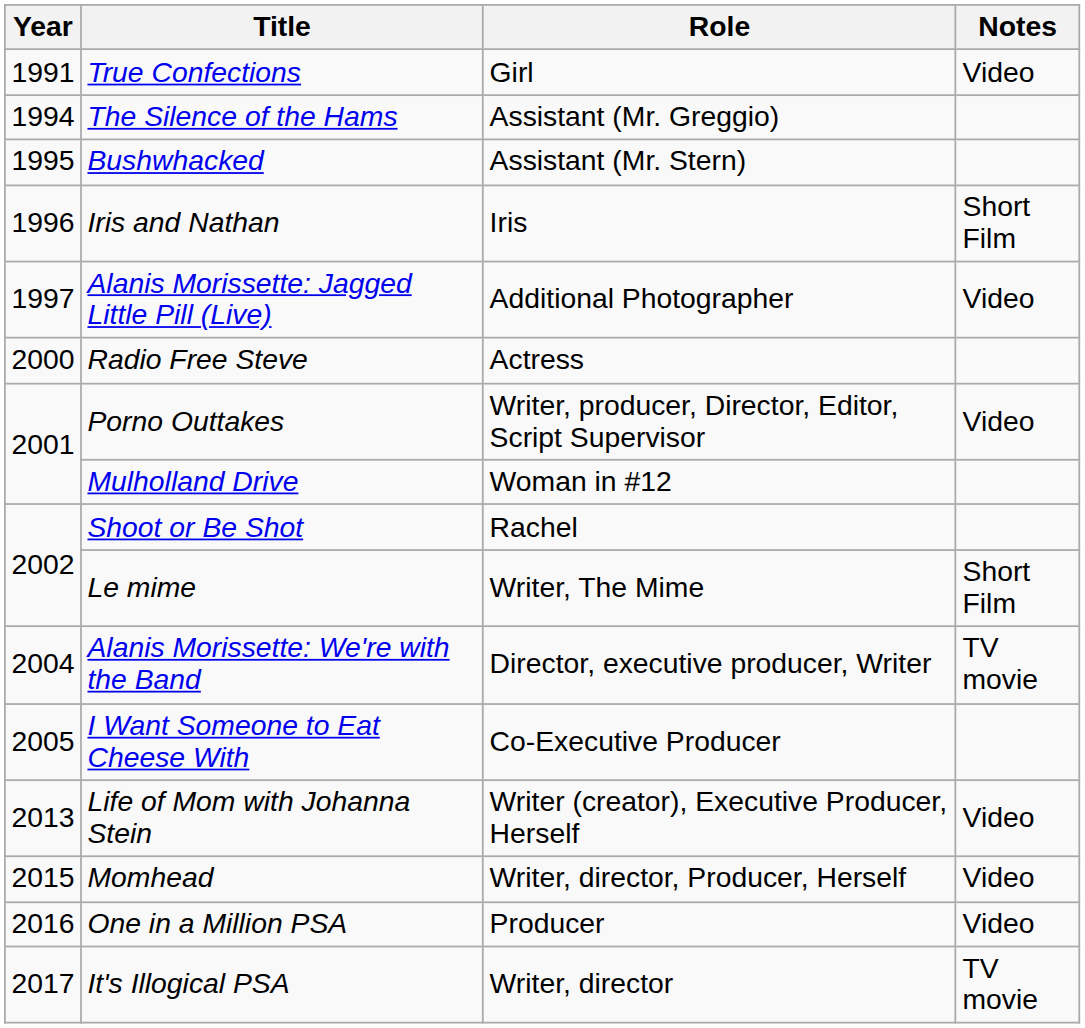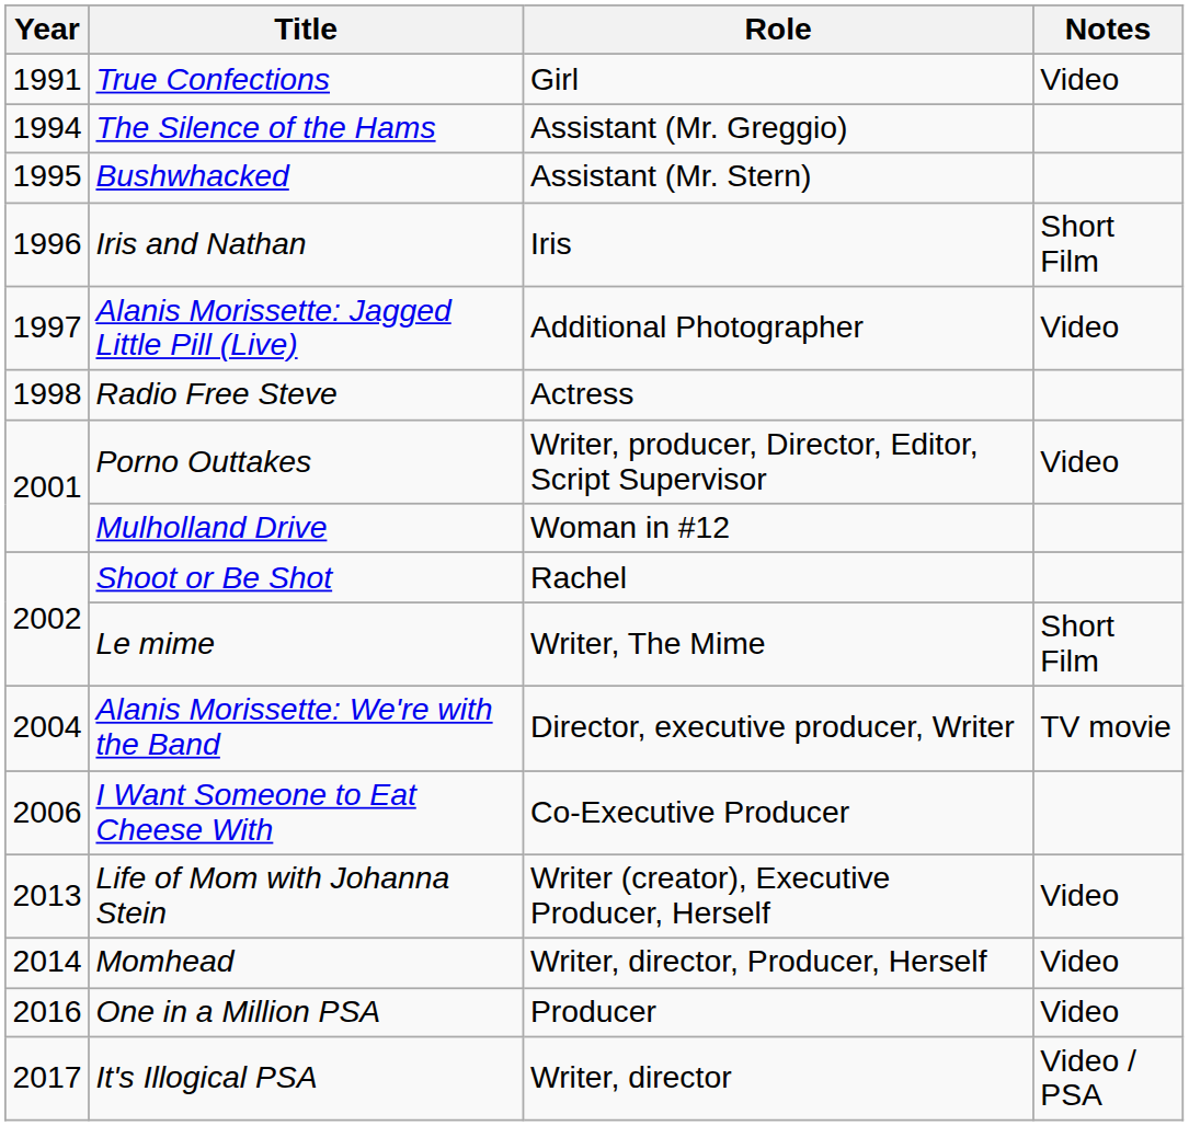 <table class="wikitable">
 <tr>
 <th>Year</th>
 <th>Title</th>
 <th>Role</th>
 <th>Notes</th>
 </tr>
 <tr>
 <td>1991</td>
 <td><em><a href='#'>True Confections</a></em></td>
 <td>Girl</td>
 <td>Video</td>
 </tr>
 <tr>
 <td>1994</td>
 <td><em><a href='#'>The Silence of the Hams</a></em></td>
 <td>Assistant (Mr. Greggio)</td>
 <td></td>
 </tr>
 <tr>
 <td>1995</td>
 <td><em><a href='#'>Bushwhacked</a></em></td>
 <td>Assistant (Mr. Stern)</td>
 <td></td>
 </tr>
 <tr>
 <td>1996</td>
 <td><em>Iris and Nathan</em></td>
 <td>Iris</td>
 <td>Short Film</td>
 </tr>
 <tr>
 <td>1997</td>
 <td><em><a href='#'>Alanis Morissette: Jagged Little Pill (Live)</a></em></td>
 <td>Additional Photographer</td>
 <td>Video</td>
 </tr>
 <tr>
-<td>2000</td>
+<td>1998</td>
 <td><em>Radio Free Steve</em></td>
 <td>Actress</td>
 <td></td>
 </tr>
 <tr>
 <td rowspan="2">2001</td>
 <td><em>Porno Outtakes</em></td>
 <td>Writer, producer, Director, Editor, Script Supervisor</td>
 <td>Video</td>
 </tr>
 <tr>
 <td><em><a href='#'>Mulholland Drive</a></em></td>
 <td>Woman in #12</td>
 <td></td>
 </tr>
 <tr>
 <td rowspan="2">2002</td>
 <td><em><a href='#'>Shoot or Be Shot</a></em></td>
 <td>Rachel</td>
 <td></td>
 </tr>
 <tr>
 <td><em>Le mime</em></td>
 <td>Writer, The Mime</td>
 <td>Short Film</td>
 </tr>
 <tr>
 <td>2004</td>
 <td><em><a href='#'>Alanis Morissette: We're with the Band</a></em></td>
 <td>Director, executive producer, Writer</td>
 <td>TV movie</td>
 </tr>
 <tr>
-<td>2005</td>
+<td>2006</td>
 <td><em><a href='#'>I Want Someone to Eat Cheese With</a></em></td>
 <td>Co-Executive Producer</td>
 <td></td>
 </tr>
 <tr>
 <td>2013</td>
 <td><em>Life of Mom with Johanna Stein</em></td>
 <td>Writer (creator), Executive Producer, Herself</td>
 <td>Video</td>
 </tr>
 <tr>
-<td>2015</td>
+<td>2014</td>
 <td><em>Momhead</em></td>
 <td>Writer, director, Producer, Herself</td>
 <td>Video</td>
 </tr>
 <tr>
 <td>2016</td>
 <td><em>One in a Million PSA</em></td>
 <td>Producer</td>
 <td>Video</td>
 </tr>
 <tr>
 <td>2017</td>
 <td><em>It's Illogical PSA</em></td>
 <td>Writer, director</td>
-<td>TV movie</td>
+<td>Video / PSA</td>
 </tr>
 </table>
